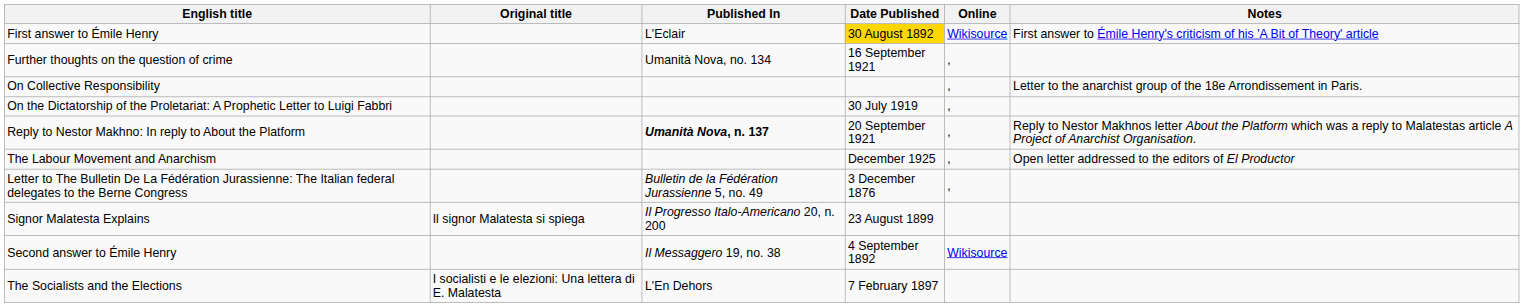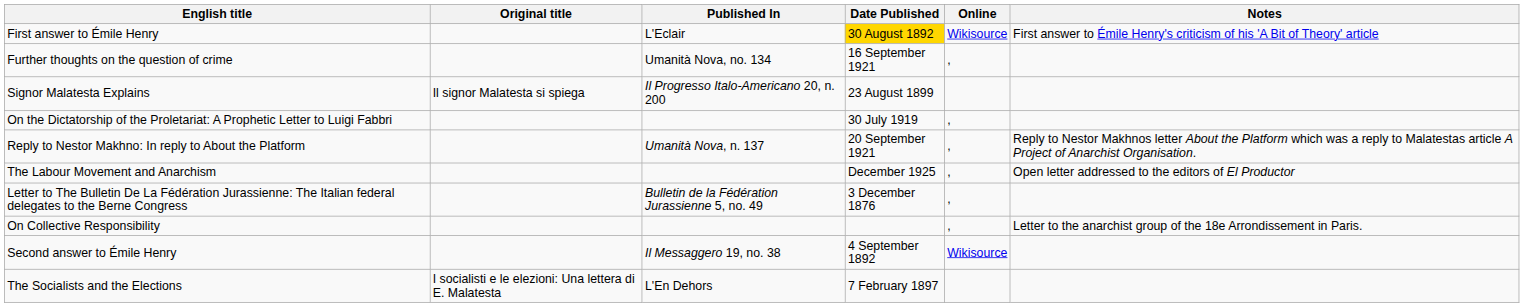 <table class="wikitable">
 <tr>
 <th>English title</th>
 <th>Original title</th>
 <th>Published In</th>
 <th>Date Published</th>
 <th>Online</th>
 <th>Notes</th>
 </tr>
 <tr>
 <td>First answer to Émile Henry</td>
 <td></td>
 <td>L'Eclair</td>
 <td style="background: gold;">30 August 1892</td>
 <td><a href='#'>Wikisource</a></td>
 <td>First answer to <a href='#'>Émile Henry's criticism of his 'A Bit of Theory' article</a></td>
 </tr>
 <tr>
 <td>Further thoughts on the question of crime</td>
 <td></td>
 <td>Umanità Nova, no. 134</td>
 <td>16 September 1921</td>
 <td>, </td>
 <td></td>
 </tr>
 <tr>
-<td>On Collective Responsibility</td>
+<td>Signor Malatesta Explains</td>
+<td>Il signor Malatesta si spiega</td>
+<td><em>Il Progresso Italo-Americano</em> 20, n. 200</td>
+<td>23 August 1899</td>
 <td></td>
 <td></td>
-<td></td>
-<td>, </td>
-<td>Letter to the anarchist group of the 18e Arrondissement in Paris.</td>
 </tr>
 <tr>
 <td>On the Dictatorship of the Proletariat: A Prophetic Letter to Luigi Fabbri</td>
 <td></td>
 <td></td>
 <td>30 July 1919</td>
 <td>, </td>
 <td></td>
 </tr>
 <tr>
 <td>Reply to Nestor Makhno: In reply to About the Platform</td>
 <td></td>
-<td><strong><em>Umanità Nova</em>, n. 137</strong></td>
+<td><em>Umanità Nova</em>, n. 137</td>
 <td>20 September 1921</td>
 <td>, </td>
 <td>Reply to Nestor Makhnos letter <em>About the Platform</em> which was a reply to Malatestas article <em>A Project of Anarchist Organisation</em>.</td>
 </tr>
 <tr>
 <td>The Labour Movement and Anarchism</td>
 <td></td>
 <td></td>
 <td>December 1925</td>
 <td>, </td>
 <td>Open letter addressed to the editors of <em>El Productor</em></td>
 </tr>
 <tr>
 <td>Letter to The Bulletin De La Fédération Jurassienne: The Italian federal delegates to the Berne Congress</td>
 <td></td>
 <td><em>Bulletin de la Fédération Jurassienne</em> 5, no. 49</td>
 <td>3 December 1876</td>
 <td>, </td>
 <td></td>
 </tr>
 <tr>
-<td>Signor Malatesta Explains</td>
-<td>Il signor Malatesta si spiega</td>
-<td><em>Il Progresso Italo-Americano</em> 20, n. 200</td>
-<td>23 August 1899</td>
+<td>On Collective Responsibility</td>
 <td></td>
 <td></td>
+<td></td>
+<td>, </td>
+<td>Letter to the anarchist group of the 18e Arrondissement in Paris.</td>
 </tr>
 <tr>
 <td>Second answer to Émile Henry</td>
 <td></td>
 <td><em>Il Messaggero</em> 19, no. 38</td>
 <td>4 September 1892</td>
 <td><a href='#'>Wikisource</a></td>
 <td></td>
 </tr>
 <tr>
 <td>The Socialists and the Elections</td>
 <td>I socialisti e le elezioni: Una lettera di E. Malatesta</td>
 <td>L'En Dehors</td>
 <td>7 February 1897</td>
 <td></td>
 <td></td>
 </tr>
 </table>
